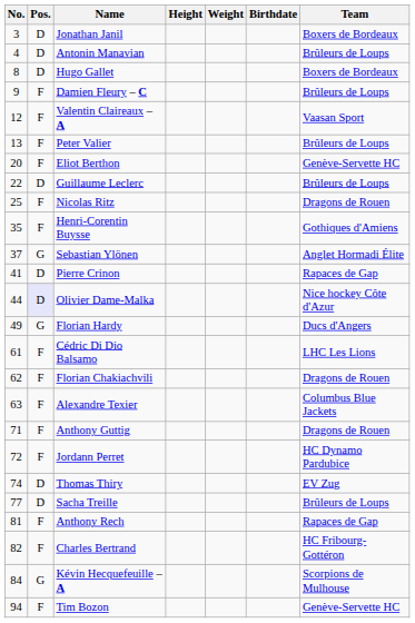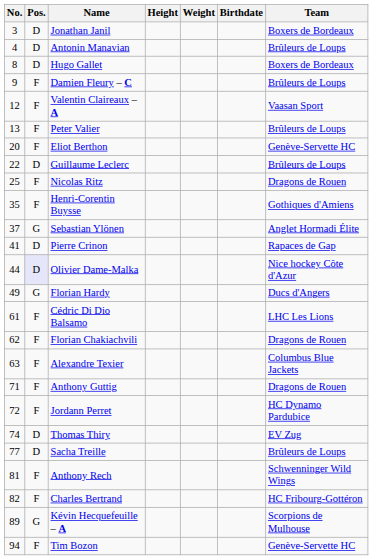 <table width="80%" class="wikitable sortable" style="font-size: 90%; text-align: center">
 <tr>
 <th>No.</th>
 <th>Pos.</th>
 <th>Name</th>
 <th>Height</th>
 <th>Weight</th>
 <th>Birthdate</th>
 <th>Team</th>
 </tr>
 <tr>
 <td>3</td>
 <td>D</td>
 <td align=left><a href='#'>Jonathan Janil</a></td>
 <td></td>
 <td></td>
 <td></td>
 <td style="text-align:left;"> <a href='#'>Boxers de Bordeaux</a></td>
 </tr>
 <tr>
 <td>4</td>
 <td>D</td>
 <td align=left><a href='#'>Antonin Manavian</a></td>
 <td></td>
 <td></td>
 <td></td>
 <td style="text-align:left;"> <a href='#'>Brûleurs de Loups</a></td>
 </tr>
 <tr>
 <td>8</td>
 <td>D</td>
 <td align=left><a href='#'>Hugo Gallet</a></td>
 <td></td>
 <td></td>
 <td></td>
 <td style="text-align:left;"> <a href='#'>Boxers de Bordeaux</a></td>
 </tr>
 <tr>
 <td>9</td>
 <td>F</td>
 <td align=left><a href='#'>Damien Fleury</a> – <strong><a href='#'>C</a></strong></td>
 <td></td>
 <td></td>
 <td></td>
 <td style="text-align:left;"> <a href='#'>Brûleurs de Loups</a></td>
 </tr>
 <tr>
 <td>12</td>
 <td>F</td>
 <td align=left><a href='#'>Valentin Claireaux</a> – <strong><a href='#'>A</a></strong></td>
 <td></td>
 <td></td>
 <td></td>
 <td style="text-align:left;"> <a href='#'>Vaasan Sport</a></td>
 </tr>
 <tr>
 <td>13</td>
 <td>F</td>
 <td align=left><a href='#'>Peter Valier</a></td>
 <td></td>
 <td></td>
 <td></td>
 <td style="text-align:left;"> <a href='#'>Brûleurs de Loups</a></td>
 </tr>
 <tr>
 <td>20</td>
 <td>F</td>
 <td align=left><a href='#'>Eliot Berthon</a></td>
 <td></td>
 <td></td>
 <td></td>
 <td style="text-align:left;"> <a href='#'>Genève-Servette HC</a></td>
 </tr>
 <tr>
 <td>22</td>
 <td>D</td>
 <td align=left><a href='#'>Guillaume Leclerc</a></td>
 <td></td>
 <td></td>
 <td></td>
 <td style="text-align:left;"> <a href='#'>Brûleurs de Loups</a></td>
 </tr>
 <tr>
 <td>25</td>
 <td>F</td>
 <td align=left><a href='#'>Nicolas Ritz</a></td>
 <td></td>
 <td></td>
 <td></td>
 <td style="text-align:left;"> <a href='#'>Dragons de Rouen</a></td>
 </tr>
 <tr>
 <td>35</td>
 <td>F</td>
 <td align=left><a href='#'>Henri-Corentin Buysse</a></td>
 <td></td>
 <td></td>
 <td></td>
 <td style="text-align:left;"> <a href='#'>Gothiques d'Amiens</a></td>
 </tr>
 <tr>
 <td>37</td>
 <td>G</td>
 <td align=left><a href='#'>Sebastian Ylönen</a></td>
 <td></td>
 <td></td>
 <td></td>
 <td style="text-align:left;"> <a href='#'>Anglet Hormadi Élite</a></td>
 </tr>
 <tr>
 <td>41</td>
 <td>D</td>
 <td align=left><a href='#'>Pierre Crinon</a></td>
 <td></td>
 <td></td>
 <td></td>
 <td style="text-align:left;"> <a href='#'>Rapaces de Gap</a></td>
 </tr>
 <tr>
 <td>44</td>
 <td style="background: lavender;">D</td>
 <td align=left><a href='#'>Olivier Dame-Malka</a></td>
 <td></td>
 <td></td>
 <td></td>
 <td style="text-align:left;"> <a href='#'>Nice hockey Côte d'Azur</a></td>
 </tr>
 <tr>
 <td>49</td>
 <td>G</td>
 <td align=left><a href='#'>Florian Hardy</a></td>
 <td></td>
 <td></td>
 <td></td>
 <td style="text-align:left;"> <a href='#'>Ducs d'Angers</a></td>
 </tr>
 <tr>
 <td>61</td>
 <td>F</td>
 <td align=left><a href='#'>Cédric Di Dio Balsamo</a></td>
 <td></td>
 <td></td>
 <td></td>
 <td style="text-align:left;"> <a href='#'>LHC Les Lions</a></td>
 </tr>
 <tr>
 <td>62</td>
 <td>F</td>
 <td align=left><a href='#'>Florian Chakiachvili</a></td>
 <td></td>
 <td></td>
 <td></td>
 <td style="text-align:left;"> <a href='#'>Dragons de Rouen</a></td>
 </tr>
 <tr>
 <td>63</td>
 <td>F</td>
 <td align=left><a href='#'>Alexandre Texier</a></td>
 <td></td>
 <td></td>
 <td></td>
 <td style="text-align:left;"> <a href='#'>Columbus Blue Jackets</a></td>
 </tr>
 <tr>
 <td>71</td>
 <td>F</td>
 <td align=left><a href='#'>Anthony Guttig</a></td>
 <td></td>
 <td></td>
 <td></td>
 <td style="text-align:left;"> <a href='#'>Dragons de Rouen</a></td>
 </tr>
 <tr>
 <td>72</td>
 <td>F</td>
 <td align=left><a href='#'>Jordann Perret</a></td>
 <td></td>
 <td></td>
 <td></td>
 <td style="text-align:left;"> <a href='#'>HC Dynamo Pardubice</a></td>
 </tr>
 <tr>
 <td>74</td>
 <td>D</td>
 <td align=left><a href='#'>Thomas Thiry</a></td>
 <td></td>
 <td></td>
 <td></td>
 <td style="text-align:left;"> <a href='#'>EV Zug</a></td>
 </tr>
 <tr>
 <td>77</td>
 <td>D</td>
 <td align=left><a href='#'>Sacha Treille</a></td>
 <td></td>
 <td></td>
 <td></td>
 <td style="text-align:left;"> <a href='#'>Brûleurs de Loups</a></td>
 </tr>
 <tr>
 <td>81</td>
 <td>F</td>
 <td align=left><a href='#'>Anthony Rech</a></td>
 <td></td>
 <td></td>
 <td></td>
-<td style="text-align:left;"> <a href='#'>Rapaces de Gap</a></td>
+<td style="text-align:left;"> <a href='#'>Schwenninger Wild Wings</a></td>
 </tr>
 <tr>
 <td>82</td>
 <td>F</td>
 <td align=left><a href='#'>Charles Bertrand</a></td>
 <td></td>
 <td></td>
 <td></td>
 <td style="text-align:left;"> <a href='#'>HC Fribourg-Gottéron</a></td>
 </tr>
 <tr>
-<td>84</td>
+<td>89</td>
 <td>G</td>
 <td align=left><a href='#'>Kévin Hecquefeuille</a> – <strong><a href='#'>A</a></strong></td>
 <td></td>
 <td></td>
 <td></td>
 <td style="text-align:left;"> <a href='#'>Scorpions de Mulhouse</a></td>
 </tr>
 <tr>
 <td>94</td>
 <td>F</td>
 <td align=left><a href='#'>Tim Bozon</a></td>
 <td></td>
 <td></td>
 <td></td>
 <td style="text-align:left;"> <a href='#'>Genève-Servette HC</a></td>
 </tr>
 </table>
